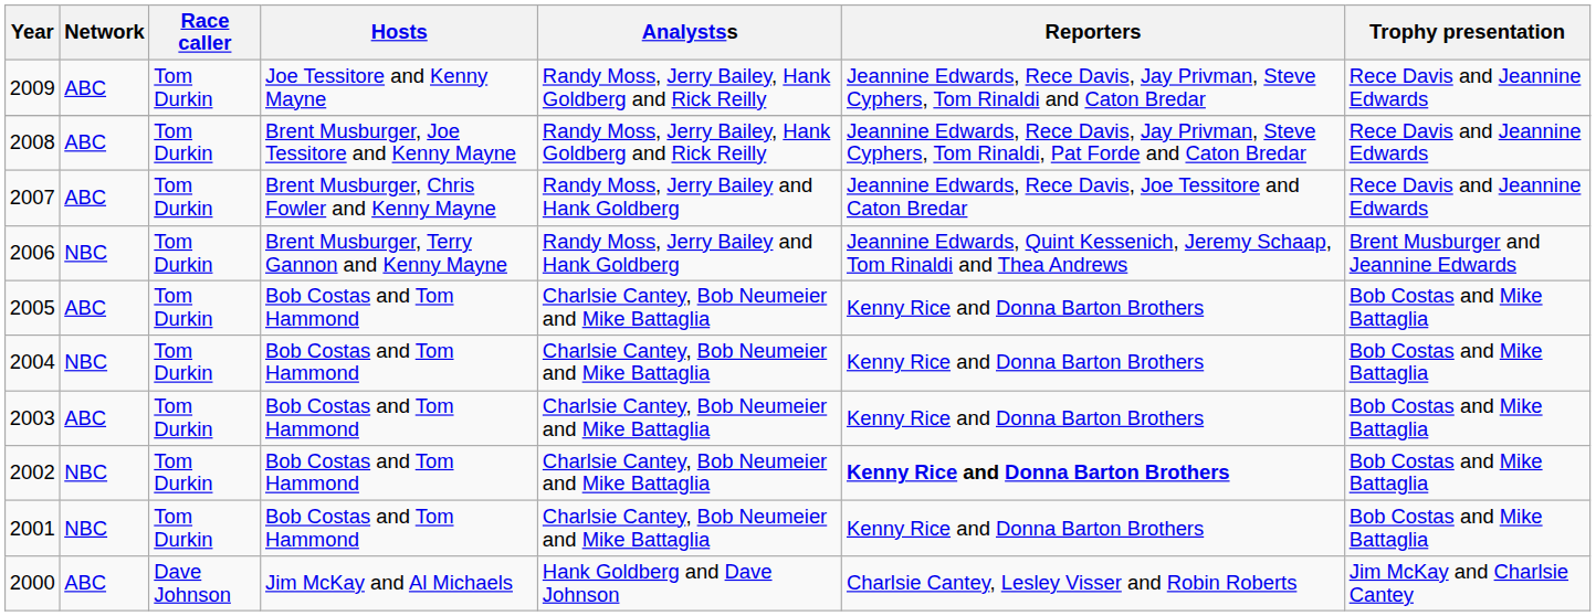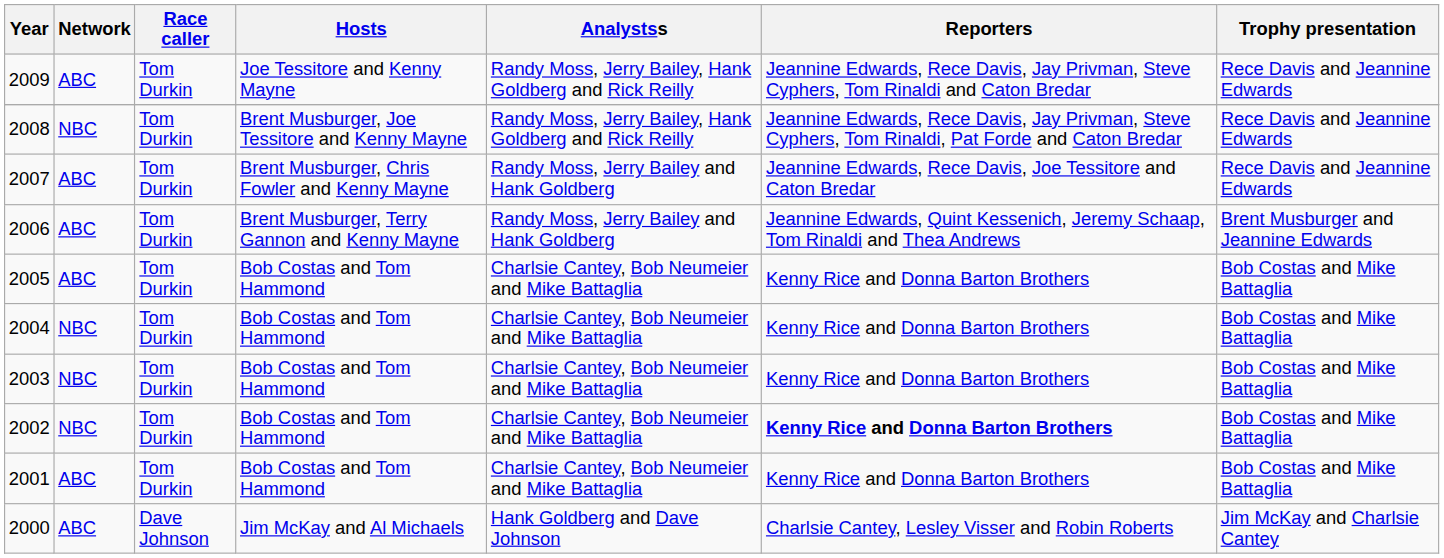 <table class="wikitable">
 <tr>
 <th>Year</th>
 <th>Network</th>
 <th><a href='#'>Race caller</a></th>
 <th><a href='#'>Hosts</a></th>
 <th><a href='#'>Analysts</a>s</th>
 <th>Reporters</th>
 <th>Trophy presentation</th>
 </tr>
 <tr>
 <td>2009</td>
 <td><a href='#'>ABC</a></td>
 <td><a href='#'>Tom Durkin</a></td>
 <td><a href='#'>Joe Tessitore</a> and <a href='#'>Kenny Mayne</a></td>
 <td><a href='#'>Randy Moss</a>, <a href='#'>Jerry Bailey</a>, <a href='#'>Hank Goldberg</a> and <a href='#'>Rick Reilly</a></td>
 <td><a href='#'>Jeannine Edwards</a>, <a href='#'>Rece Davis</a>, <a href='#'>Jay Privman</a>, <a href='#'>Steve Cyphers</a>, <a href='#'>Tom Rinaldi</a> and <a href='#'>Caton Bredar</a></td>
 <td><a href='#'>Rece Davis</a> and <a href='#'>Jeannine Edwards</a></td>
 </tr>
 <tr>
 </tr>
 <tr>
 <td>2008</td>
-<td><a href='#'>ABC</a></td>
+<td><a href='#'>NBC</a></td>
 <td><a href='#'>Tom Durkin</a></td>
 <td><a href='#'>Brent Musburger</a>, <a href='#'>Joe Tessitore</a> and <a href='#'>Kenny Mayne</a></td>
 <td><a href='#'>Randy Moss</a>, <a href='#'>Jerry Bailey</a>, <a href='#'>Hank Goldberg</a> and <a href='#'>Rick Reilly</a></td>
 <td><a href='#'>Jeannine Edwards</a>, <a href='#'>Rece Davis</a>, <a href='#'>Jay Privman</a>, <a href='#'>Steve Cyphers</a>, <a href='#'>Tom Rinaldi</a>, <a href='#'>Pat Forde</a> and <a href='#'>Caton Bredar</a></td>
 <td><a href='#'>Rece Davis</a> and <a href='#'>Jeannine Edwards</a></td>
 </tr>
 <tr>
 <td>2007</td>
 <td><a href='#'>ABC</a></td>
 <td><a href='#'>Tom Durkin</a></td>
 <td><a href='#'>Brent Musburger</a>, <a href='#'>Chris Fowler</a> and <a href='#'>Kenny Mayne</a></td>
 <td><a href='#'>Randy Moss</a>, <a href='#'>Jerry Bailey</a> and <a href='#'>Hank Goldberg</a></td>
 <td><a href='#'>Jeannine Edwards</a>, <a href='#'>Rece Davis</a>, <a href='#'>Joe Tessitore</a> and <a href='#'>Caton Bredar</a></td>
 <td><a href='#'>Rece Davis</a> and <a href='#'>Jeannine Edwards</a></td>
 </tr>
 <tr>
 <td>2006</td>
-<td><a href='#'>NBC</a></td>
+<td><a href='#'>ABC</a></td>
 <td><a href='#'>Tom Durkin</a></td>
 <td><a href='#'>Brent Musburger</a>, <a href='#'>Terry Gannon</a> and <a href='#'>Kenny Mayne</a></td>
 <td><a href='#'>Randy Moss</a>, <a href='#'>Jerry Bailey</a> and <a href='#'>Hank Goldberg</a></td>
 <td><a href='#'>Jeannine Edwards</a>, <a href='#'>Quint Kessenich</a>, <a href='#'>Jeremy Schaap</a>, <a href='#'>Tom Rinaldi</a> and <a href='#'>Thea Andrews</a></td>
 <td><a href='#'>Brent Musburger</a> and <a href='#'>Jeannine Edwards</a></td>
 </tr>
 <tr>
 <td>2005</td>
 <td><a href='#'>ABC</a></td>
 <td><a href='#'>Tom Durkin</a></td>
 <td><a href='#'>Bob Costas</a> and <a href='#'>Tom Hammond</a></td>
 <td><a href='#'>Charlsie Cantey</a>, <a href='#'>Bob Neumeier</a> and <a href='#'>Mike Battaglia</a></td>
 <td><a href='#'>Kenny Rice</a> and <a href='#'>Donna Barton Brothers</a></td>
 <td><a href='#'>Bob Costas</a> and <a href='#'>Mike Battaglia</a></td>
 </tr>
 <tr>
 <td>2004</td>
 <td><a href='#'>NBC</a></td>
 <td><a href='#'>Tom Durkin</a></td>
 <td><a href='#'>Bob Costas</a> and <a href='#'>Tom Hammond</a></td>
 <td><a href='#'>Charlsie Cantey</a>, <a href='#'>Bob Neumeier</a> and <a href='#'>Mike Battaglia</a></td>
 <td><a href='#'>Kenny Rice</a> and <a href='#'>Donna Barton Brothers</a></td>
 <td><a href='#'>Bob Costas</a> and <a href='#'>Mike Battaglia</a></td>
 </tr>
 <tr>
 <td>2003</td>
-<td><a href='#'>ABC</a></td>
+<td><a href='#'>NBC</a></td>
 <td><a href='#'>Tom Durkin</a></td>
 <td><a href='#'>Bob Costas</a> and <a href='#'>Tom Hammond</a></td>
 <td><a href='#'>Charlsie Cantey</a>, <a href='#'>Bob Neumeier</a> and <a href='#'>Mike Battaglia</a></td>
 <td><a href='#'>Kenny Rice</a> and <a href='#'>Donna Barton Brothers</a></td>
 <td><a href='#'>Bob Costas</a> and <a href='#'>Mike Battaglia</a></td>
 </tr>
 <tr>
 <td>2002</td>
 <td><a href='#'>NBC</a></td>
 <td><a href='#'>Tom Durkin</a></td>
 <td><a href='#'>Bob Costas</a> and <a href='#'>Tom Hammond</a></td>
 <td><a href='#'>Charlsie Cantey</a>, <a href='#'>Bob Neumeier</a> and <a href='#'>Mike Battaglia</a></td>
 <td><strong><a href='#'>Kenny Rice</a> and <a href='#'>Donna Barton Brothers</a></strong></td>
 <td><a href='#'>Bob Costas</a> and <a href='#'>Mike Battaglia</a></td>
 </tr>
 <tr>
 <td>2001</td>
-<td><a href='#'>NBC</a></td>
+<td><a href='#'>ABC</a></td>
 <td><a href='#'>Tom Durkin</a></td>
 <td><a href='#'>Bob Costas</a> and <a href='#'>Tom Hammond</a></td>
 <td><a href='#'>Charlsie Cantey</a>, <a href='#'>Bob Neumeier</a> and <a href='#'>Mike Battaglia</a></td>
 <td><a href='#'>Kenny Rice</a> and <a href='#'>Donna Barton Brothers</a></td>
 <td><a href='#'>Bob Costas</a> and <a href='#'>Mike Battaglia</a></td>
 </tr>
 <tr>
 <td>2000</td>
 <td><a href='#'>ABC</a></td>
 <td><a href='#'>Dave Johnson</a></td>
 <td><a href='#'>Jim McKay</a> and <a href='#'>Al Michaels</a></td>
 <td><a href='#'>Hank Goldberg</a> and <a href='#'>Dave Johnson</a></td>
 <td><a href='#'>Charlsie Cantey</a>, <a href='#'>Lesley Visser</a> and <a href='#'>Robin Roberts</a></td>
 <td><a href='#'>Jim McKay</a> and <a href='#'>Charlsie Cantey</a></td>
 </tr>
 </table>
